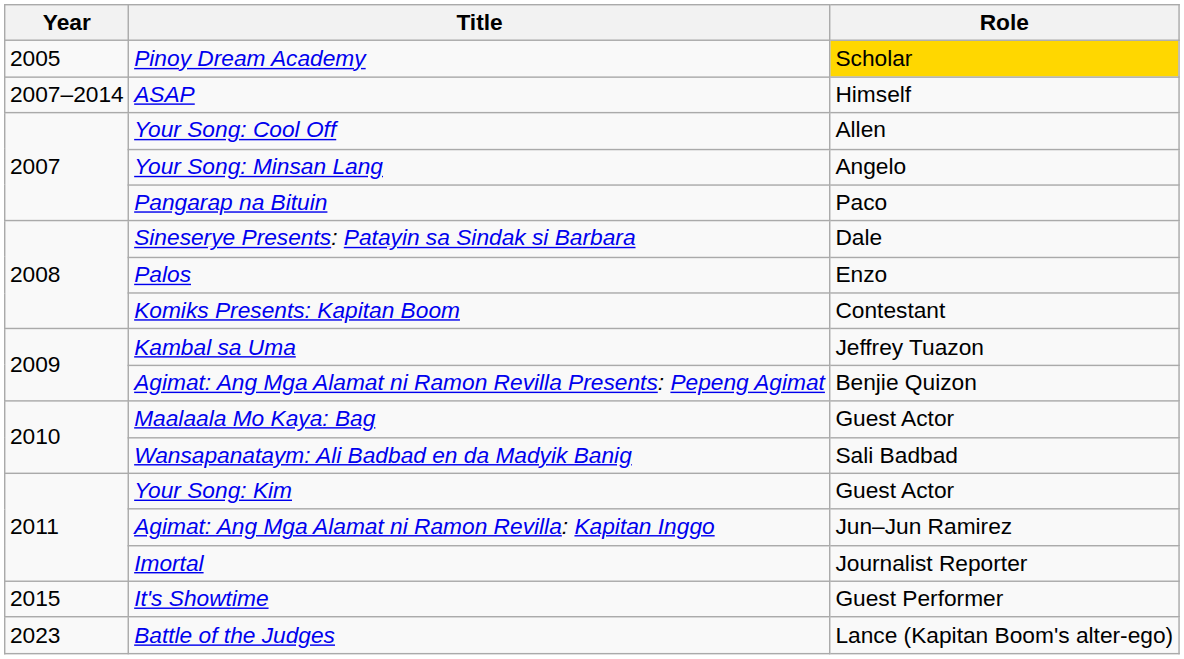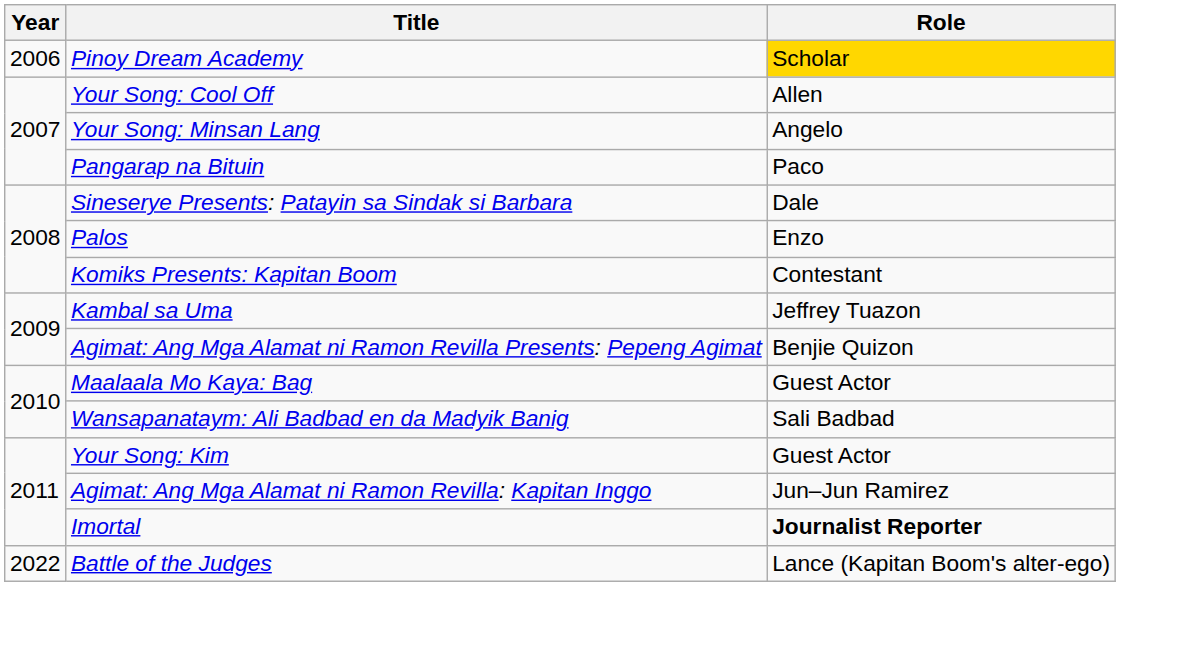 <table class="wikitable">
 <tr>
 <th>Year</th>
 <th>Title</th>
 <th>Role</th>
 </tr>
 <tr>
-<td>2005</td>
+<td>2006</td>
 <td><em><a href='#'>Pinoy Dream Academy</a></em></td>
 <td style="background: gold;">Scholar</td>
-</tr>
-<tr>
-<td>2007–2014</td>
-<td><em><a href='#'>ASAP</a></em></td>
-<td>Himself</td>
 </tr>
 <tr>
 <td rowspan="3">2007</td>
 <td><a href='#'><em>Your Song: Cool Off</em></a></td>
 <td>Allen</td>
 </tr>
 <tr>
 <td><a href='#'><em>Your Song: Minsan Lang</em></a></td>
 <td>Angelo</td>
 </tr>
 <tr>
 <td><em><a href='#'>Pangarap na Bituin</a></em></td>
 <td>Paco</td>
 </tr>
 <tr>
 <td rowspan="3">2008</td>
 <td><em><a href='#'>Sineserye Presents</a>: <a href='#'>Patayin sa Sindak si Barbara</a></em></td>
 <td>Dale</td>
 </tr>
 <tr>
 <td><em><a href='#'>Palos</a></em></td>
 <td>Enzo</td>
 </tr>
 <tr>
 <td><em><a href='#'>Komiks Presents: Kapitan Boom</a></em></td>
 <td>Contestant</td>
 </tr>
 <tr>
 <td rowspan="2">2009</td>
 <td><em><a href='#'>Kambal sa Uma</a></em></td>
 <td>Jeffrey Tuazon</td>
 </tr>
 <tr>
 <td><em><a href='#'>Agimat: Ang Mga Alamat ni Ramon Revilla Presents</a>: <a href='#'>Pepeng Agimat</a></em></td>
 <td>Benjie Quizon</td>
 </tr>
 <tr>
 <td rowspan="2">2010</td>
 <td><em><a href='#'>Maalaala Mo Kaya: Bag</a></em></td>
 <td>Guest Actor</td>
 </tr>
 <tr>
 <td><a href='#'><em>Wansapanataym: Ali Badbad en da Madyik Banig</em></a></td>
 <td>Sali Badbad</td>
 </tr>
 <tr>
 <td rowspan="3">2011</td>
 <td><em><a href='#'>Your Song: Kim</a></em></td>
 <td>Guest Actor</td>
 </tr>
 <tr>
 <td><em><a href='#'>Agimat: Ang Mga Alamat ni Ramon Revilla</a>: <a href='#'>Kapitan Inggo</a></em></td>
 <td>Jun–Jun Ramirez</td>
 </tr>
 <tr>
 <td><em><a href='#'>Imortal</a></em></td>
-<td>Journalist Reporter</td>
+<td><strong>Journalist Reporter</strong></td>
 </tr>
 <tr>
-<td>2015</td>
-<td><em><a href='#'>It's Showtime</a></em></td>
-<td>Guest Performer</td>
-</tr>
-<tr>
-<td>2023</td>
+<td>2022</td>
 <td><em><a href='#'>Battle of the Judges</a></em></td>
 <td>Lance (Kapitan Boom's alter-ego)</td>
 </tr>
 </table>
